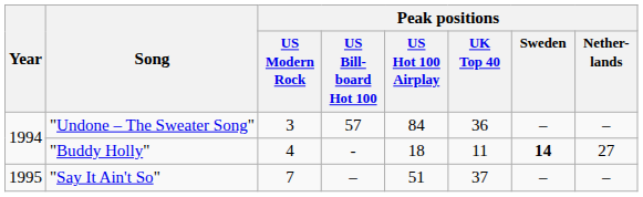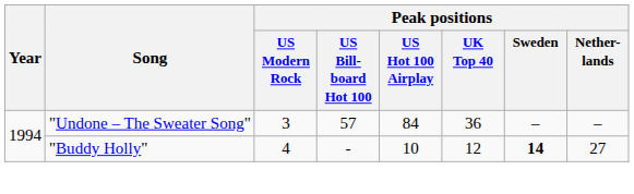 <table class="wikitable">
 <tr>
 <th rowspan="2">Year</th>
 <th rowspan="2">Song</th>
 <th colspan="6">Peak positions</th>
 </tr>
 <tr style="font-size:85%;line-height:1.3;vertical-align:top">
 <th style="width:4em"><a href='#'>US Modern Rock</a><br></th>
 <th style="width:4em"><a href='#'>US<br>Bill-<br>board<br>Hot 100</a><br></th>
 <th style="width:4em"><a href='#'>US<br>Hot 100<br>Airplay</a><br></th>
 <th style="width:4em"><a href='#'>UK<br>Top 40</a><br></th>
 <th style="width:4em">Sweden<br></th>
 <th style="width:4em">Nether-<br>lands<br></th>
 </tr>
 <tr>
 <td rowspan="2">1994</td>
 <td>"<a href='#'>Undone – The Sweater Song</a>"</td>
 <td align="center">3</td>
 <td align="center">57</td>
 <td align="center">84</td>
 <td align="center">36</td>
 <td align="center">–</td>
 <td align="center">–</td>
 </tr>
 <tr>
 <td>"<a href='#'>Buddy Holly</a>"</td>
 <td align="center">4</td>
 <td align="center">-</td>
-<td align="center">18</td>
-<td align="center">11</td>
+<td align="center">10</td>
+<td align="center">12</td>
 <td align="center"><strong>14</strong></td>
 <td align="center">27</td>
 </tr>
-<tr>
-<td>1995</td>
-<td>"<a href='#'>Say It Ain't So</a>"</td>
-<td align="center">7</td>
-<td align="center">–</td>
-<td align="center">51</td>
-<td align="center">37</td>
-<td align="center">–</td>
-<td align="center">–</td>
-</tr>
 </table>
